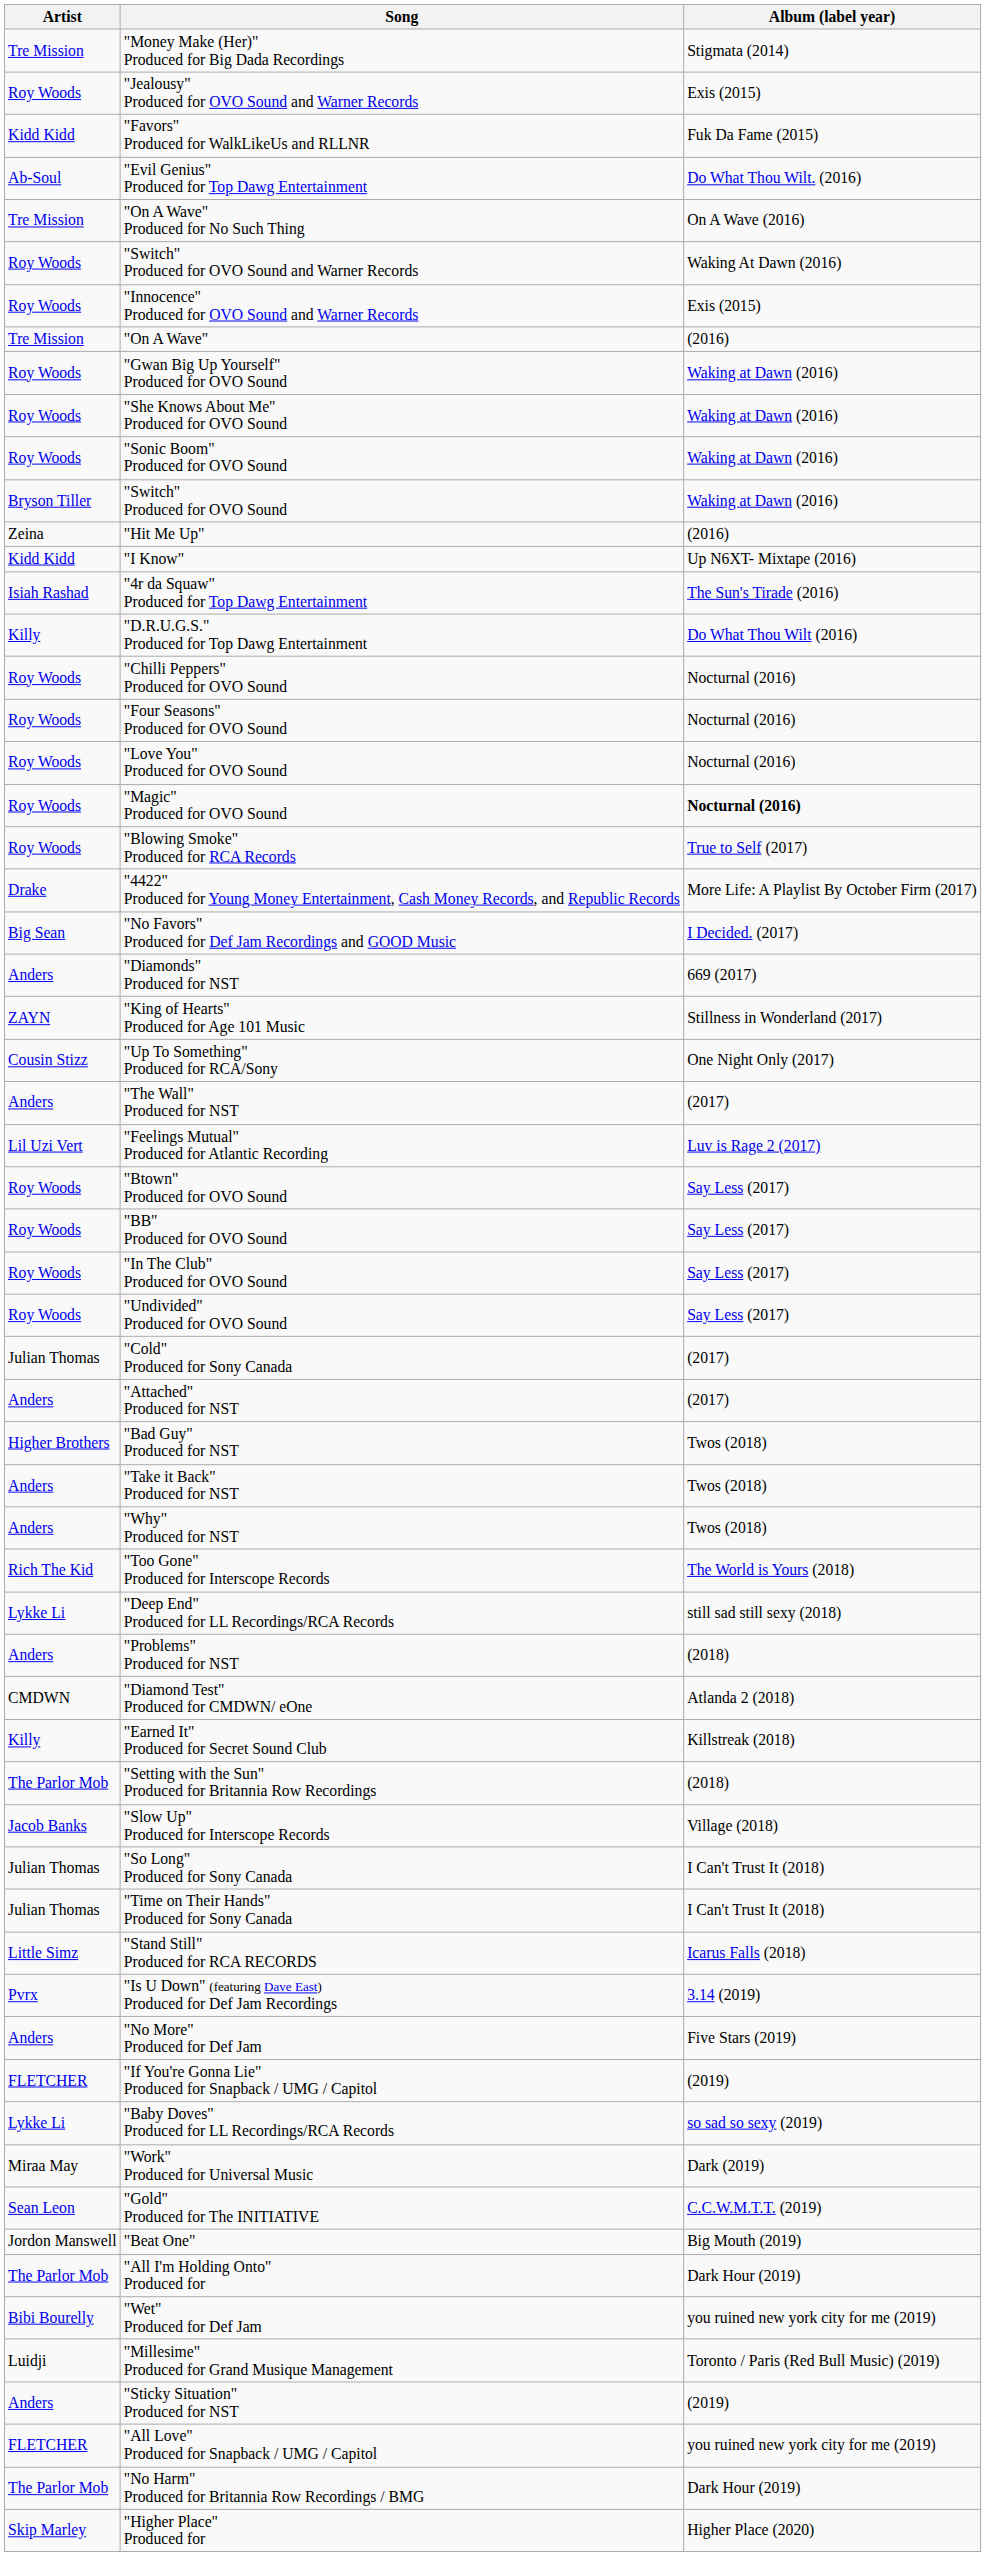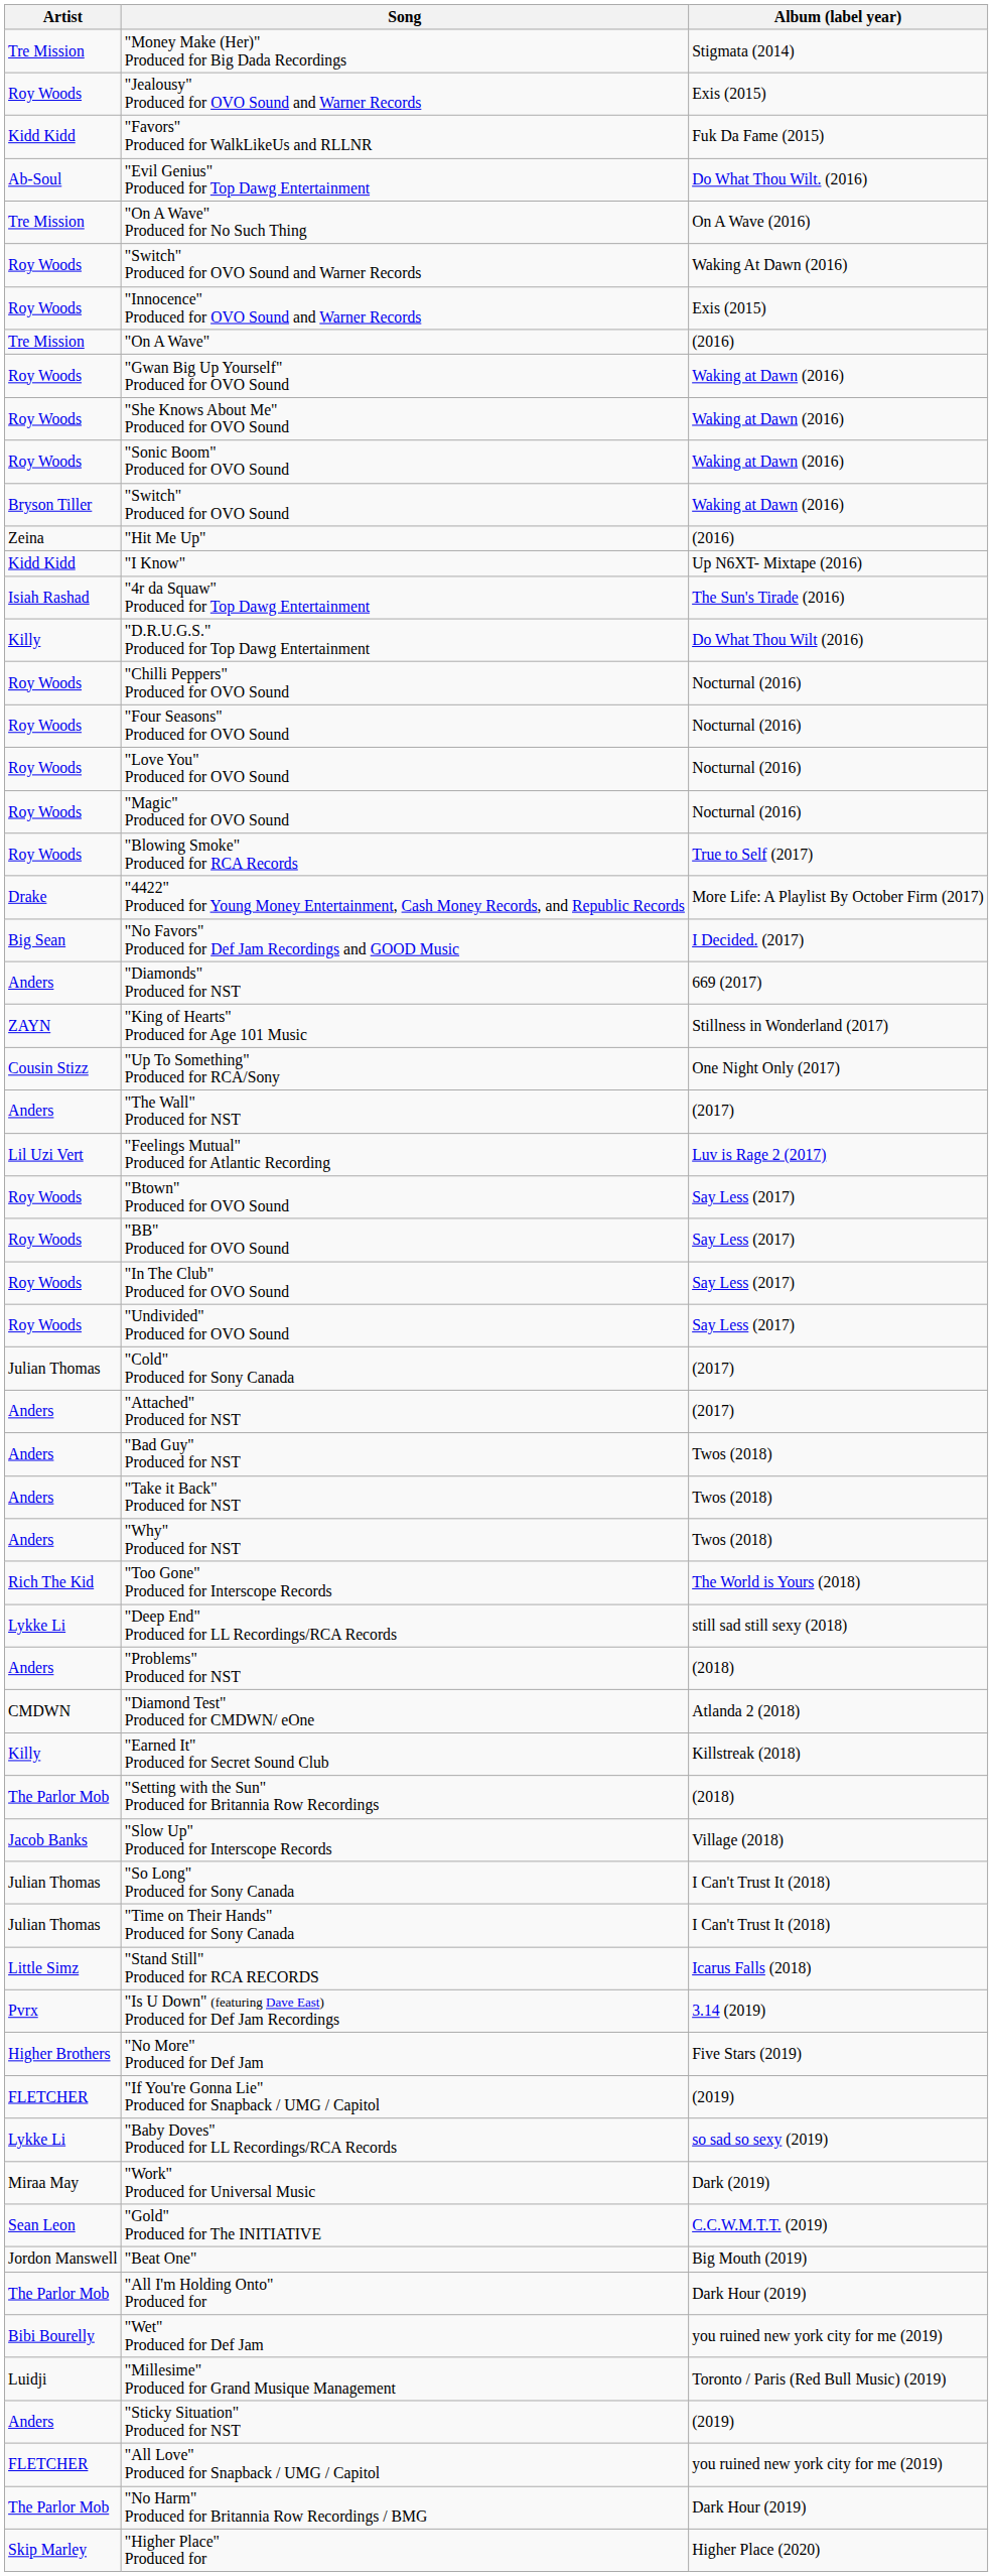 <table class="wikitable">
 <tr>
 <th>Artist</th>
 <th>Song</th>
 <th>Album (label year)</th>
 </tr>
 <tr>
 <td><a href='#'>Tre Mission</a></td>
 <td>"Money Make (Her)"<br> Produced for Big Dada Recordings</td>
 <td>Stigmata (2014)</td>
 </tr>
 <tr>
 <td><a href='#'>Roy Woods</a></td>
 <td>"Jealousy"<br> Produced for <a href='#'>OVO Sound</a> and <a href='#'>Warner Records</a></td>
 <td>Exis (2015)</td>
 </tr>
 <tr>
 <td><a href='#'>Kidd Kidd</a></td>
 <td>"Favors"<br> Produced for WalkLikeUs and RLLNR</td>
 <td>Fuk Da Fame (2015)</td>
 </tr>
 <tr>
 <td><a href='#'>Ab-Soul</a></td>
 <td>"Evil Genius"<br> Produced for <a href='#'>Top Dawg Entertainment</a></td>
 <td><a href='#'>Do What Thou Wilt.</a> (2016)</td>
 </tr>
 <tr>
 <td><a href='#'>Tre Mission</a></td>
 <td>"On A Wave"<br> Produced for No Such Thing</td>
 <td>On A Wave (2016)</td>
 </tr>
 <tr>
 <td><a href='#'>Roy Woods</a></td>
 <td>"Switch"<br> Produced for OVO Sound and Warner Records</td>
 <td>Waking At Dawn (2016)</td>
 </tr>
 <tr>
 <td><a href='#'>Roy Woods</a></td>
 <td>"Innocence"<br>Produced for <a href='#'>OVO Sound</a> and <a href='#'>Warner Records</a></td>
 <td>Exis (2015)</td>
 </tr>
 <tr>
 <td><a href='#'>Tre Mission</a></td>
 <td>"On A Wave"</td>
 <td>(2016)</td>
 </tr>
 <tr>
 <td><a href='#'>Roy Woods</a></td>
 <td>"Gwan Big Up Yourself"<br>Produced for OVO Sound</td>
 <td><a href='#'>Waking at Dawn</a> (2016)</td>
 </tr>
 <tr>
 <td><a href='#'>Roy Woods</a></td>
 <td>"She Knows About Me"<br>Produced for OVO Sound</td>
 <td><a href='#'>Waking at Dawn</a> (2016)</td>
 </tr>
 <tr>
 <td><a href='#'>Roy Woods</a></td>
 <td>"Sonic Boom"<br>Produced for OVO Sound</td>
 <td><a href='#'>Waking at Dawn</a> (2016)</td>
 </tr>
 <tr>
 <td><a href='#'>Bryson Tiller</a></td>
 <td>"Switch"<br>Produced for OVO Sound</td>
 <td><a href='#'>Waking at Dawn</a> (2016)</td>
 </tr>
 <tr>
 <td>Zeina</td>
 <td>"Hit Me Up"</td>
 <td>(2016)</td>
 </tr>
 <tr>
 <td><a href='#'>Kidd Kidd</a></td>
 <td>"I Know"</td>
 <td>Up N6XT- Mixtape  (2016)</td>
 </tr>
 <tr>
 <td><a href='#'>Isiah Rashad</a></td>
 <td>"4r da Squaw"<br>Produced for <a href='#'>Top Dawg Entertainment</a></td>
 <td><a href='#'>The Sun's Tirade</a> (2016)</td>
 </tr>
 <tr>
 <td><a href='#'>Killy</a></td>
 <td>"D.R.U.G.S."<br>Produced for Top Dawg Entertainment</td>
 <td><a href='#'>Do What Thou Wilt</a> (2016)</td>
 </tr>
 <tr>
 <td><a href='#'>Roy Woods</a></td>
 <td>"Chilli Peppers"<br>Produced for OVO Sound</td>
 <td>Nocturnal (2016)</td>
 </tr>
 <tr>
 <td><a href='#'>Roy Woods</a></td>
 <td>"Four Seasons"<br>Produced for OVO Sound</td>
 <td>Nocturnal (2016)</td>
 </tr>
 <tr>
 <td><a href='#'>Roy Woods</a></td>
 <td>"Love You"<br>Produced for OVO Sound</td>
 <td>Nocturnal (2016)</td>
 </tr>
 <tr>
 <td><a href='#'>Roy Woods</a></td>
 <td>"Magic"<br>Produced for OVO Sound</td>
-<td><strong>Nocturnal (2016)</strong></td>
+<td>Nocturnal (2016)</td>
 </tr>
 <tr>
 <td><a href='#'>Roy Woods</a></td>
 <td>"Blowing Smoke"<br> Produced for <a href='#'>RCA Records</a></td>
 <td><a href='#'>True to Self</a> (2017)</td>
 </tr>
 <tr>
 <td><a href='#'>Drake</a></td>
 <td>"4422"<br> Produced for <a href='#'>Young Money Entertainment</a>, <a href='#'>Cash Money Records</a>, and <a href='#'>Republic Records</a></td>
 <td>More Life: A Playlist By October Firm (2017)</td>
 </tr>
 <tr>
 <td><a href='#'>Big Sean</a></td>
 <td>"No Favors"<br>Produced for <a href='#'>Def Jam Recordings</a> and <a href='#'>GOOD Music</a></td>
 <td><a href='#'>I Decided.</a> (2017)</td>
 </tr>
 <tr>
 <td><a href='#'>Anders</a></td>
 <td>"Diamonds"<br>Produced for NST</td>
 <td>669 (2017)</td>
 </tr>
 <tr>
 <td><a href='#'>ZAYN</a></td>
 <td>"King of Hearts"<br> Produced for Age 101 Music</td>
 <td>Stillness in Wonderland (2017)</td>
 </tr>
 <tr>
 <td><a href='#'>Cousin Stizz</a></td>
 <td>"Up To Something"<br>Produced for RCA/Sony</td>
 <td>One Night Only (2017)</td>
 </tr>
 <tr>
 <td><a href='#'>Anders</a></td>
 <td>"The Wall"<br>Produced for NST</td>
 <td>(2017)</td>
 </tr>
 <tr>
 <td><a href='#'>Lil Uzi Vert</a></td>
 <td>"Feelings Mutual"<br>Produced for Atlantic Recording</td>
 <td><a href='#'>Luv is Rage 2 (2017)</a></td>
 </tr>
 <tr>
 <td><a href='#'>Roy Woods</a></td>
 <td>"Btown"<br>Produced for OVO Sound</td>
 <td><a href='#'>Say Less</a> (2017)</td>
 </tr>
 <tr>
 <td><a href='#'>Roy Woods</a></td>
 <td>"BB"<br>Produced for OVO Sound</td>
 <td><a href='#'>Say Less</a> (2017)</td>
 </tr>
 <tr>
 <td><a href='#'>Roy Woods</a></td>
 <td>"In The Club"<br>Produced for OVO Sound</td>
 <td><a href='#'>Say Less</a> (2017)</td>
 </tr>
 <tr>
 <td><a href='#'>Roy Woods</a></td>
 <td>"Undivided"<br>Produced for OVO Sound</td>
 <td><a href='#'>Say Less</a> (2017)</td>
 </tr>
 <tr>
 <td>Julian Thomas</td>
 <td>"Cold"<br>Produced for Sony Canada</td>
 <td>(2017)</td>
 </tr>
 <tr>
 <td><a href='#'>Anders</a></td>
 <td>"Attached"<br>Produced for NST</td>
 <td>(2017)</td>
 </tr>
 <tr>
-<td><a href='#'>Higher Brothers</a></td>
+<td><a href='#'>Anders</a></td>
 <td>"Bad Guy"<br>Produced for NST</td>
 <td>Twos (2018)</td>
 </tr>
 <tr>
 <td><a href='#'>Anders</a></td>
 <td>"Take it Back"<br>Produced for NST</td>
 <td>Twos (2018)</td>
 </tr>
 <tr>
 <td><a href='#'>Anders</a></td>
 <td>"Why"<br>Produced for NST</td>
 <td>Twos (2018)</td>
 </tr>
 <tr>
 <td><a href='#'>Rich The Kid</a></td>
 <td>"Too Gone"<br>Produced for Interscope Records</td>
 <td><a href='#'>The World is Yours</a> (2018)</td>
 </tr>
 <tr>
 <td><a href='#'>Lykke Li</a></td>
 <td>"Deep End"<br>Produced for LL Recordings/RCA Records</td>
 <td>still sad still sexy (2018)</td>
 </tr>
 <tr>
 <td><a href='#'>Anders</a></td>
 <td>"Problems"<br>Produced for NST</td>
 <td>(2018)</td>
 </tr>
 <tr>
 <td>CMDWN</td>
 <td>"Diamond Test"<br>Produced for CMDWN/ eOne</td>
 <td>Atlanda 2 (2018)</td>
 </tr>
 <tr>
 <td><a href='#'>Killy</a></td>
 <td>"Earned It"<br>Produced for Secret Sound Club</td>
 <td>Killstreak (2018)</td>
 </tr>
 <tr>
 <td><a href='#'>The Parlor Mob</a></td>
 <td>"Setting with the Sun"<br>Produced for Britannia Row Recordings</td>
 <td>(2018)</td>
 </tr>
 <tr>
 <td><a href='#'>Jacob Banks</a></td>
 <td>"Slow Up"<br>Produced for Interscope Records</td>
 <td>Village (2018)</td>
 </tr>
 <tr>
 <td>Julian Thomas</td>
 <td>"So Long"<br>Produced for Sony Canada</td>
 <td>I Can't Trust It (2018)</td>
 </tr>
 <tr>
 <td>Julian Thomas</td>
 <td>"Time on Their Hands"<br>Produced for Sony Canada</td>
 <td>I Can't Trust It (2018)</td>
 </tr>
 <tr>
 <td><a href='#'>Little Simz</a></td>
 <td>"Stand Still"<br>Produced for RCA RECORDS</td>
 <td><a href='#'>Icarus Falls</a> (2018)</td>
 </tr>
 <tr>
 <td><a href='#'>Pvrx</a></td>
 <td>"Is U Down" <small>(featuring <a href='#'>Dave East</a>)</small><br>Produced for Def Jam Recordings</td>
 <td><a href='#'>3.14</a> (2019)</td>
 </tr>
 <tr>
-<td><a href='#'>Anders</a></td>
+<td><a href='#'>Higher Brothers</a></td>
 <td>"No More"<br>Produced for Def Jam</td>
 <td>Five Stars (2019)</td>
 </tr>
 <tr>
 <td><a href='#'>FLETCHER</a></td>
 <td>"If You're Gonna Lie"<br>Produced for Snapback / UMG / Capitol</td>
 <td>(2019)</td>
 </tr>
 <tr>
 <td><a href='#'>Lykke Li</a></td>
 <td>"Baby Doves"<br>Produced for LL Recordings/RCA Records</td>
 <td><a href='#'>so sad so sexy</a> (2019)</td>
 </tr>
 <tr>
 <td>Miraa May</td>
 <td>"Work"<br>Produced for Universal Music</td>
 <td>Dark (2019)</td>
 </tr>
 <tr>
 <td><a href='#'>Sean Leon</a></td>
 <td>"Gold"<br>Produced for The INITIATIVE</td>
 <td><a href='#'>C.C.W.M.T.T.</a> (2019)</td>
 </tr>
 <tr>
 <td>Jordon Manswell</td>
 <td>"Beat One"</td>
 <td>Big Mouth (2019)</td>
 </tr>
 <tr>
 <td><a href='#'>The Parlor Mob</a></td>
 <td>"All I'm Holding Onto"<br>Produced for</td>
 <td>Dark Hour (2019)</td>
 </tr>
 <tr>
 <td><a href='#'>Bibi Bourelly</a></td>
 <td>"Wet"<br>Produced for Def Jam</td>
 <td>you ruined new york city for me (2019)</td>
 </tr>
 <tr>
 <td>Luidji</td>
 <td>"Millesime"<br>Produced for Grand Musique Management</td>
 <td>Toronto / Paris (Red Bull Music) (2019)</td>
 </tr>
 <tr>
 <td><a href='#'>Anders</a></td>
 <td>"Sticky Situation"<br>Produced for NST</td>
 <td>(2019)</td>
 </tr>
 <tr>
 <td><a href='#'>FLETCHER</a></td>
 <td>"All Love"<br>Produced for Snapback / UMG / Capitol</td>
 <td>you ruined new york city for me (2019)</td>
 </tr>
 <tr>
 <td><a href='#'>The Parlor Mob</a></td>
 <td>"No Harm"<br>Produced for Britannia Row Recordings / BMG</td>
 <td>Dark Hour (2019)</td>
 </tr>
 <tr>
 <td><a href='#'>Skip Marley</a></td>
 <td>"Higher Place"<br>Produced for</td>
 <td>Higher Place (2020)</td>
 </tr>
 </table>
